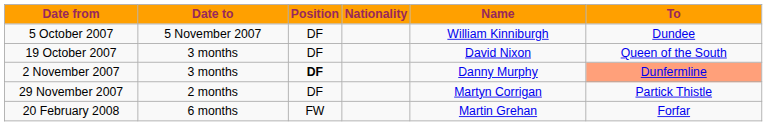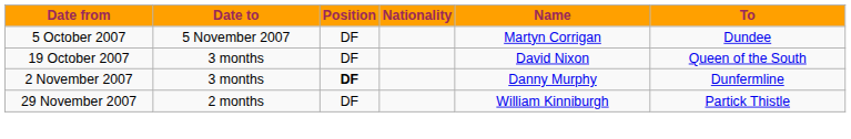 <table class="wikitable"  style="text-align:center; font-size:90%; ">
 <tr>
 <th style="background:#ffa000; color:#98285c; width:150px;">Date from</th>
 <th style="background:#ffa000; color:#98285c; width:170px;">Date to</th>
 <th style="background:#ffa000; color:#98285c; width:55px;">Position</th>
 <th style="background:#ffa000; color:#98285c; width:55px;">Nationality</th>
 <th style="background:#ffa000; color:#98285c; width:200px;">Name</th>
 <th style="background:#ffa000; color:#98285c; width:200px;">To</th>
 </tr>
 <tr>
 <td>5 October 2007</td>
 <td>5 November 2007</td>
 <td>DF</td>
 <td></td>
-<td><a href='#'>William Kinniburgh</a></td>
+<td><a href='#'>Martyn Corrigan</a></td>
 <td><a href='#'>Dundee</a></td>
 </tr>
 <tr>
 <td>19 October 2007</td>
 <td>3 months</td>
 <td>DF</td>
 <td></td>
 <td><a href='#'>David Nixon</a></td>
 <td><a href='#'>Queen of the South</a></td>
 </tr>
 <tr>
 <td>2 November 2007</td>
 <td>3 months</td>
 <td><strong>DF</strong></td>
 <td></td>
 <td><a href='#'>Danny Murphy</a></td>
-<td style="background: lightsalmon;"><a href='#'>Dunfermline</a></td>
+<td><a href='#'>Dunfermline</a></td>
 </tr>
 <tr>
 <td>29 November 2007</td>
 <td>2 months</td>
 <td>DF</td>
 <td></td>
-<td><a href='#'>Martyn Corrigan</a></td>
+<td><a href='#'>William Kinniburgh</a></td>
 <td><a href='#'>Partick Thistle</a></td>
 </tr>
-<tr>
-<td>20 February 2008</td>
-<td>6 months</td>
-<td>FW</td>
-<td></td>
-<td><a href='#'>Martin Grehan</a></td>
-<td><a href='#'>Forfar</a></td>
-</tr>
 </table>
